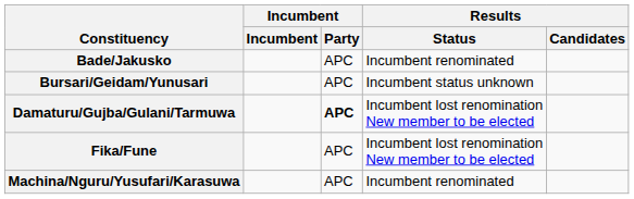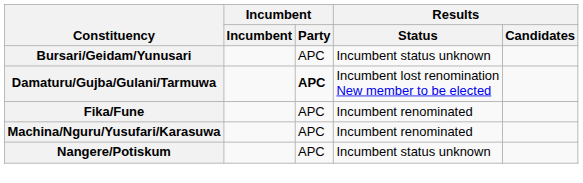 <table class="wikitable sortable">
 <tr valign=bottom>
 <th rowspan=2>Constituency</th>
 <th colspan=2>Incumbent</th>
 <th colspan=2>Results</th>
 </tr>
 <tr valign=bottom>
 <th>Incumbent</th>
 <th>Party</th>
 <th>Status</th>
 <th>Candidates</th>
-</tr>
-<tr>
-<th>Bade/Jakusko</th>
-<td></td>
-<td>APC</td>
-<td>Incumbent renominated</td>
-<td nowrap></td>
 </tr>
 <tr>
 <th>Bursari/Geidam/Yunusari</th>
 <td></td>
 <td>APC</td>
 <td>Incumbent status unknown</td>
 <td nowrap></td>
 </tr>
 <tr>
 <th>Damaturu/Gujba/Gulani/Tarmuwa</th>
 <td></td>
 <td><strong>APC</strong></td>
 <td>Incumbent lost renomination<br><a href='#'>New member to be elected</a></td>
 <td nowrap></td>
 </tr>
 <tr>
 <th>Fika/Fune</th>
 <td></td>
 <td>APC</td>
-<td>Incumbent lost renomination<br><a href='#'>New member to be elected</a></td>
+<td>Incumbent renominated</td>
 <td nowrap></td>
 </tr>
 <tr>
 <th>Machina/Nguru/Yusufari/Karasuwa</th>
 <td></td>
 <td>APC</td>
 <td>Incumbent renominated</td>
 <td nowrap></td>
 </tr>
+<tr>
+<th>Nangere/Potiskum</th>
+<td></td>
+<td>APC</td>
+<td>Incumbent status unknown</td>
+<td nowrap></td>
+</tr>
 </table>
